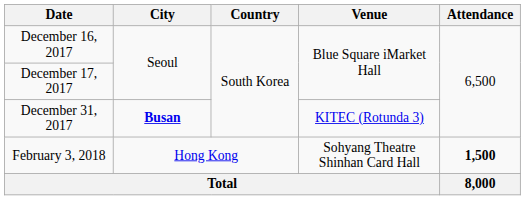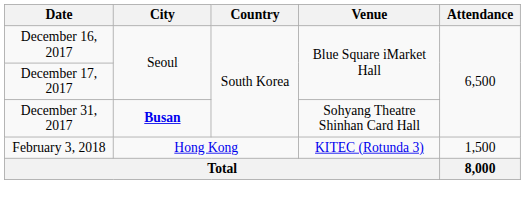 <table class="wikitable" style="text-align:center;">
 <tr>
 <th width="200">Date</th>
 <th width="200">City</th>
 <th width="150">Country</th>
 <th width="300">Venue</th>
 <th width="100">Attendance</th>
 </tr>
 <tr>
 <td>December 16, 2017</td>
 <td rowspan="2">Seoul</td>
 <td rowspan="3">South Korea</td>
 <td rowspan="2">Blue Square iMarket Hall</td>
 <td rowspan="3">6,500</td>
 </tr>
 <tr>
 <td>December 17, 2017</td>
 </tr>
 <tr>
 <td>December 31, 2017</td>
 <td><strong><a href='#'>Busan</a></strong></td>
-<td><a href='#'>KITEC (Rotunda 3)</a></td>
+<td>Sohyang Theatre Shinhan Card Hall</td>
 </tr>
 <tr>
 <td>February 3, 2018</td>
 <td colspan="2"><a href='#'>Hong Kong</a></td>
-<td>Sohyang Theatre Shinhan Card Hall</td>
-<td><strong>1,500</strong></td>
+<td><a href='#'>KITEC (Rotunda 3)</a></td>
+<td>1,500</td>
 </tr>
 <tr>
 <th colspan="4"><strong>Total</strong></th>
 <th><strong>8,000</strong></th>
 </tr>
 </table>
